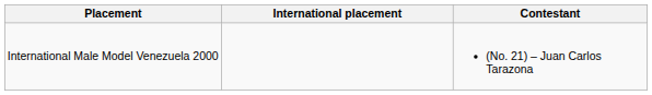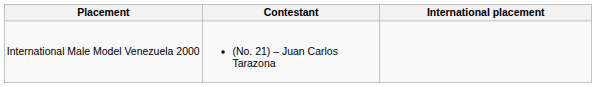 <table class="wikitable sortable" style="font-size: 95%;">
 <tr>
 <th width="280">Placement</th>
+<th width="250">Contestant</th>
 <th width="300">International placement</th>
-<th width="250">Contestant</th>
 </tr>
 <tr>
 <td>International Male Model Venezuela 2000</td>
+<td><br><ul><li> (No. 21) – Juan Carlos Tarazona</li></ul></td>
 <td></td>
-<td><br><ul><li> (No. 21) – Juan Carlos Tarazona</li></ul></td>
 </tr>
 </table>
